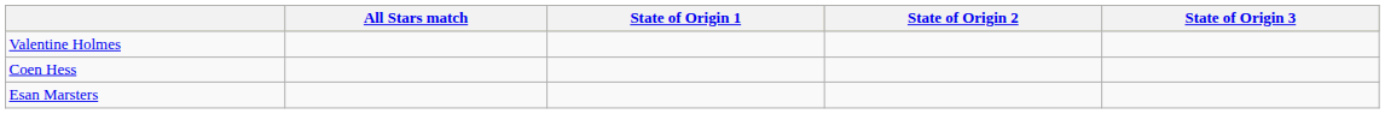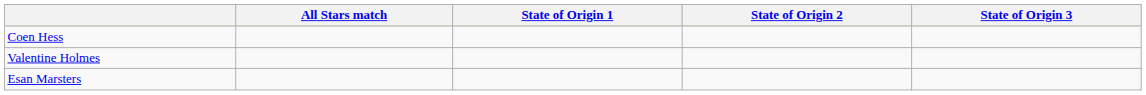 <table class="wikitable"  style="width:100%; font-size:90%;">
 <tr style="background:#bdb76b;">
 <th></th>
 <th><a href='#'>All Stars match</a></th>
 <th><a href='#'>State of Origin 1</a></th>
 <th><a href='#'>State of Origin 2</a></th>
 <th><a href='#'>State of Origin 3</a></th>
 </tr>
 <tr>
-<td><a href='#'>Valentine Holmes</a></td>
+<td><a href='#'>Coen Hess</a></td>
 <td></td>
 <td></td>
 <td></td>
 <td></td>
 </tr>
 <tr>
-<td><a href='#'>Coen Hess</a></td>
+<td><a href='#'>Valentine Holmes</a></td>
 <td></td>
 <td></td>
 <td></td>
 <td></td>
 </tr>
 <tr>
 <td><a href='#'>Esan Marsters</a></td>
 <td></td>
 <td></td>
 <td></td>
 <td></td>
 </tr>
 </table>
